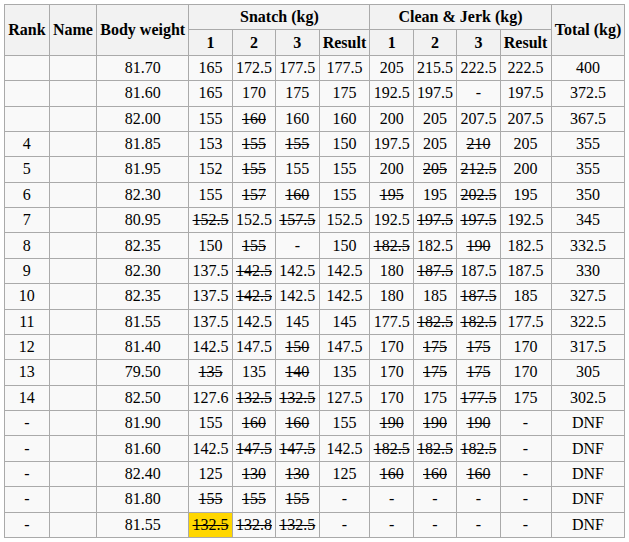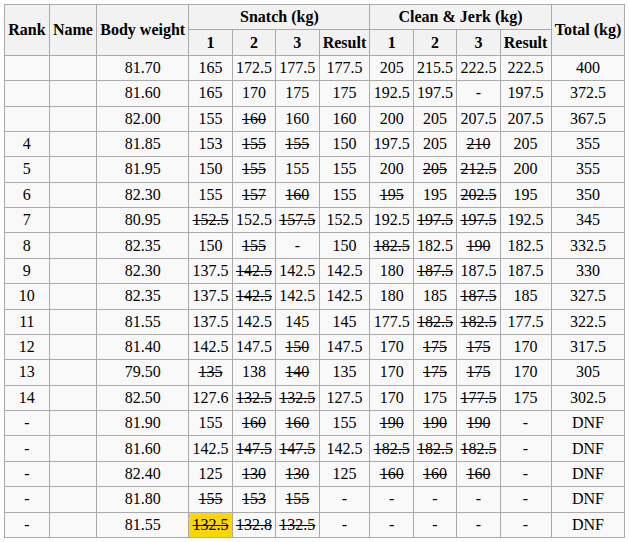 <table class = "wikitable" style="text-align:center;">
 <tr>
 <th rowspan=2>Rank</th>
 <th rowspan=2>Name</th>
 <th rowspan=2>Body weight</th>
 <th colspan=4>Snatch (kg)</th>
 <th colspan=4>Clean & Jerk (kg)</th>
 <th rowspan=2>Total (kg)</th>
 </tr>
 <tr>
 <th>1</th>
 <th>2</th>
 <th>3</th>
 <th>Result</th>
 <th>1</th>
 <th>2</th>
 <th>3</th>
 <th>Result</th>
 </tr>
 <tr>
 <td></td>
 <td align=left></td>
 <td>81.70</td>
 <td>165</td>
 <td>172.5</td>
 <td>177.5</td>
 <td>177.5</td>
 <td>205</td>
 <td>215.5</td>
 <td>222.5</td>
 <td>222.5</td>
 <td>400</td>
 </tr>
 <tr>
 <td></td>
 <td align=left></td>
 <td>81.60</td>
 <td>165</td>
 <td>170</td>
 <td>175</td>
 <td>175</td>
 <td>192.5</td>
 <td>197.5</td>
 <td>-</td>
 <td>197.5</td>
 <td>372.5</td>
 </tr>
 <tr>
 <td></td>
 <td align=left></td>
 <td>82.00</td>
 <td>155</td>
 <td><s>160</s></td>
 <td>160</td>
 <td>160</td>
 <td>200</td>
 <td>205</td>
 <td>207.5</td>
 <td>207.5</td>
 <td>367.5</td>
 </tr>
 <tr>
 <td>4</td>
 <td align=left></td>
 <td>81.85</td>
 <td>153</td>
 <td><s>155</s></td>
 <td><s>155</s></td>
 <td>150</td>
 <td>197.5</td>
 <td>205</td>
 <td><s>210</s></td>
 <td>205</td>
 <td>355</td>
 </tr>
 <tr>
 <td>5</td>
 <td align=left></td>
 <td>81.95</td>
-<td>152</td>
+<td>150</td>
 <td><s>155</s></td>
 <td>155</td>
 <td>155</td>
 <td>200</td>
 <td><s>205</s></td>
 <td><s>212.5</s></td>
 <td>200</td>
 <td>355</td>
 </tr>
 <tr>
 <td>6</td>
 <td align=left></td>
 <td>82.30</td>
 <td>155</td>
 <td><s>157</s></td>
 <td><s>160</s></td>
 <td>155</td>
 <td><s>195</s></td>
 <td>195</td>
 <td><s>202.5</s></td>
 <td>195</td>
 <td>350</td>
 </tr>
 <tr>
 <td>7</td>
 <td align=left></td>
 <td>80.95</td>
 <td><s>152.5</s></td>
 <td>152.5</td>
 <td><s>157.5</s></td>
 <td>152.5</td>
 <td>192.5</td>
 <td><s>197.5</s></td>
 <td><s>197.5</s></td>
 <td>192.5</td>
 <td>345</td>
 </tr>
 <tr>
 <td>8</td>
 <td align=left></td>
 <td>82.35</td>
 <td>150</td>
 <td><s>155</s></td>
 <td>-</td>
 <td>150</td>
 <td><s>182.5</s></td>
 <td>182.5</td>
 <td><s>190</s></td>
 <td>182.5</td>
 <td>332.5</td>
 </tr>
 <tr>
 <td>9</td>
 <td align=left></td>
 <td>82.30</td>
 <td>137.5</td>
 <td><s>142.5</s></td>
 <td>142.5</td>
 <td>142.5</td>
 <td>180</td>
 <td><s>187.5</s></td>
 <td>187.5</td>
 <td>187.5</td>
 <td>330</td>
 </tr>
 <tr>
 <td>10</td>
 <td align=left></td>
 <td>82.35</td>
 <td>137.5</td>
 <td><s>142.5</s></td>
 <td>142.5</td>
 <td>142.5</td>
 <td>180</td>
 <td>185</td>
 <td><s>187.5</s></td>
 <td>185</td>
 <td>327.5</td>
 </tr>
 <tr>
 <td>11</td>
 <td align=left></td>
 <td>81.55</td>
 <td>137.5</td>
 <td>142.5</td>
 <td>145</td>
 <td>145</td>
 <td>177.5</td>
 <td><s>182.5</s></td>
 <td><s>182.5</s></td>
 <td>177.5</td>
 <td>322.5</td>
 </tr>
 <tr>
 <td>12</td>
 <td align=left></td>
 <td>81.40</td>
 <td>142.5</td>
 <td>147.5</td>
 <td><s>150</s></td>
 <td>147.5</td>
 <td>170</td>
 <td><s>175</s></td>
 <td><s>175</s></td>
 <td>170</td>
 <td>317.5</td>
 </tr>
 <tr>
 <td>13</td>
 <td align=left></td>
 <td>79.50</td>
 <td><s>135</s></td>
-<td>135</td>
+<td>138</td>
 <td><s>140</s></td>
 <td>135</td>
 <td>170</td>
 <td><s>175</s></td>
 <td><s>175</s></td>
 <td>170</td>
 <td>305</td>
 </tr>
 <tr>
 <td>14</td>
 <td align=left></td>
 <td>82.50</td>
 <td>127.6</td>
 <td><s>132.5</s></td>
 <td><s>132.5</s></td>
 <td>127.5</td>
 <td>170</td>
 <td>175</td>
 <td><s>177.5</s></td>
 <td>175</td>
 <td>302.5</td>
 </tr>
 <tr>
 <td>-</td>
 <td align=left></td>
 <td>81.90</td>
 <td>155</td>
 <td><s>160</s></td>
 <td><s>160</s></td>
 <td>155</td>
 <td><s>190</s></td>
 <td><s>190</s></td>
 <td><s>190</s></td>
 <td>-</td>
 <td>DNF</td>
 </tr>
 <tr>
 <td>-</td>
 <td align=left></td>
 <td>81.60</td>
 <td>142.5</td>
 <td><s>147.5</s></td>
 <td><s>147.5</s></td>
 <td>142.5</td>
 <td><s>182.5</s></td>
 <td><s>182.5</s></td>
 <td><s>182.5</s></td>
 <td>-</td>
 <td>DNF</td>
 </tr>
 <tr>
 <td>-</td>
 <td align=left></td>
 <td>82.40</td>
 <td>125</td>
 <td><s>130</s></td>
 <td><s>130</s></td>
 <td>125</td>
 <td><s>160</s></td>
 <td><s>160</s></td>
 <td><s>160</s></td>
 <td>-</td>
 <td>DNF</td>
 </tr>
 <tr>
 <td>-</td>
 <td align=left></td>
 <td>81.80</td>
 <td><s>155</s></td>
-<td><s>155</s></td>
+<td><s>153</s></td>
 <td><s>155</s></td>
 <td>-</td>
 <td>-</td>
 <td>-</td>
 <td>-</td>
 <td>-</td>
 <td>DNF</td>
 </tr>
 <tr>
 <td>-</td>
 <td align=left></td>
 <td>81.55</td>
 <td style="background: gold;"><s>132.5</s></td>
 <td><s>132.8</s></td>
 <td><s>132.5</s></td>
 <td>-</td>
 <td>-</td>
 <td>-</td>
 <td>-</td>
 <td>-</td>
 <td>DNF</td>
 </tr>
 </table>
